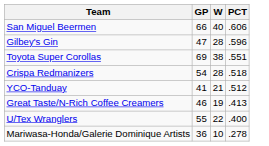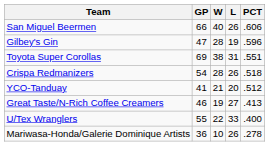 <table class="wikitable sortable" style="text-align:center;">
 <tr>
 <th>Team</th>
 <th>GP</th>
 <th>W</th>
+<th>L</th>
 <th>PCT</th>
 </tr>
 <tr>
 <td align=left><a href='#'>San Miguel Beermen</a></td>
 <td>66</td>
 <td>40</td>
+<td>26</td>
 <td>.606</td>
 </tr>
 <tr>
 <td align=left><a href='#'>Gilbey's Gin</a></td>
 <td>47</td>
 <td>28</td>
+<td>19</td>
 <td>.596</td>
 </tr>
 <tr>
 <td align=left><a href='#'>Toyota Super Corollas</a></td>
 <td>69</td>
 <td>38</td>
+<td>31</td>
 <td>.551</td>
 </tr>
 <tr>
 <td align=left><a href='#'>Crispa Redmanizers</a></td>
 <td>54</td>
 <td>28</td>
+<td>26</td>
 <td>.518</td>
 </tr>
 <tr>
 <td align=left><a href='#'>YCO-Tanduay</a></td>
 <td>41</td>
 <td>21</td>
+<td>20</td>
 <td>.512</td>
 </tr>
 <tr>
 <td align=left><a href='#'>Great Taste/N-Rich Coffee Creamers</a></td>
 <td>46</td>
 <td>19</td>
+<td>27</td>
 <td>.413</td>
 </tr>
 <tr>
 <td align=left><a href='#'>U/Tex Wranglers</a></td>
 <td>55</td>
 <td>22</td>
+<td>33</td>
 <td>.400</td>
 </tr>
 <tr>
 <td align=left>Mariwasa-Honda/Galerie Dominique Artists</td>
 <td>36</td>
 <td>10</td>
+<td>26</td>
 <td>.278</td>
 </tr>
 </table>
